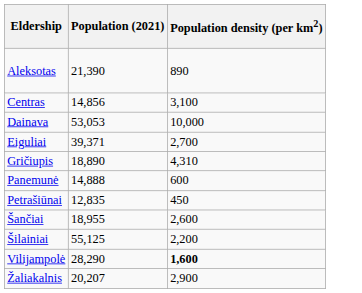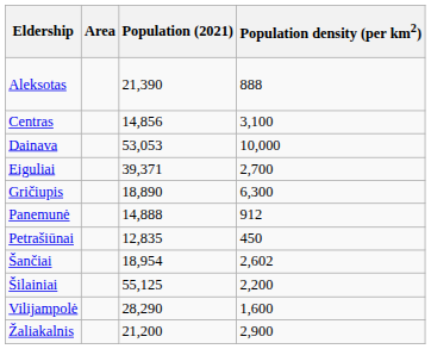 <table class="sortable wikitable" style="text-align: left; margin: 0 0 0 0;">
 <tr>
 <th scope="col" height="50px">Eldership</th>
+<th scope="col">Area</th>
 <th scope="col"><strong>Population (2021)</strong></th>
 <th scope="col">Population density (per km<sup>2</sup>)</th>
 </tr>
 <tr>
 <td scope="row" height="50px"><a href='#'>Aleksotas</a></td>
+<td></td>
 <td>21,390</td>
-<td>890</td>
+<td>888</td>
 </tr>
 <tr>
 <td><a href='#'>Centras</a></td>
+<td></td>
 <td>14,856</td>
 <td>3,100</td>
 </tr>
 <tr>
 <td><a href='#'>Dainava</a></td>
+<td></td>
 <td>53,053</td>
 <td>10,000</td>
 </tr>
 <tr>
 <td><a href='#'>Eiguliai</a></td>
+<td></td>
 <td>39,371</td>
 <td>2,700</td>
 </tr>
 <tr>
 <td><a href='#'>Gričiupis</a></td>
+<td></td>
 <td>18,890</td>
-<td>4,310</td>
+<td>6,300</td>
 </tr>
 <tr>
 <td><a href='#'>Panemunė</a></td>
+<td></td>
 <td>14,888</td>
-<td>600</td>
+<td>912</td>
 </tr>
 <tr>
 <td><a href='#'>Petrašiūnai</a></td>
+<td></td>
 <td>12,835</td>
 <td>450</td>
 </tr>
 <tr>
 <td><a href='#'>Šančiai</a></td>
-<td>18,955</td>
-<td>2,600</td>
+<td></td>
+<td>18,954</td>
+<td>2,602</td>
 </tr>
 <tr>
 <td><a href='#'>Šilainiai</a></td>
+<td></td>
 <td>55,125</td>
 <td>2,200</td>
 </tr>
 <tr>
 <td><a href='#'>Vilijampolė</a></td>
+<td></td>
 <td>28,290</td>
-<td><strong>1,600</strong></td>
+<td>1,600</td>
 </tr>
 <tr>
 <td><a href='#'>Žaliakalnis</a></td>
-<td>20,207</td>
+<td></td>
+<td>21,200</td>
 <td>2,900</td>
 </tr>
 </table>
